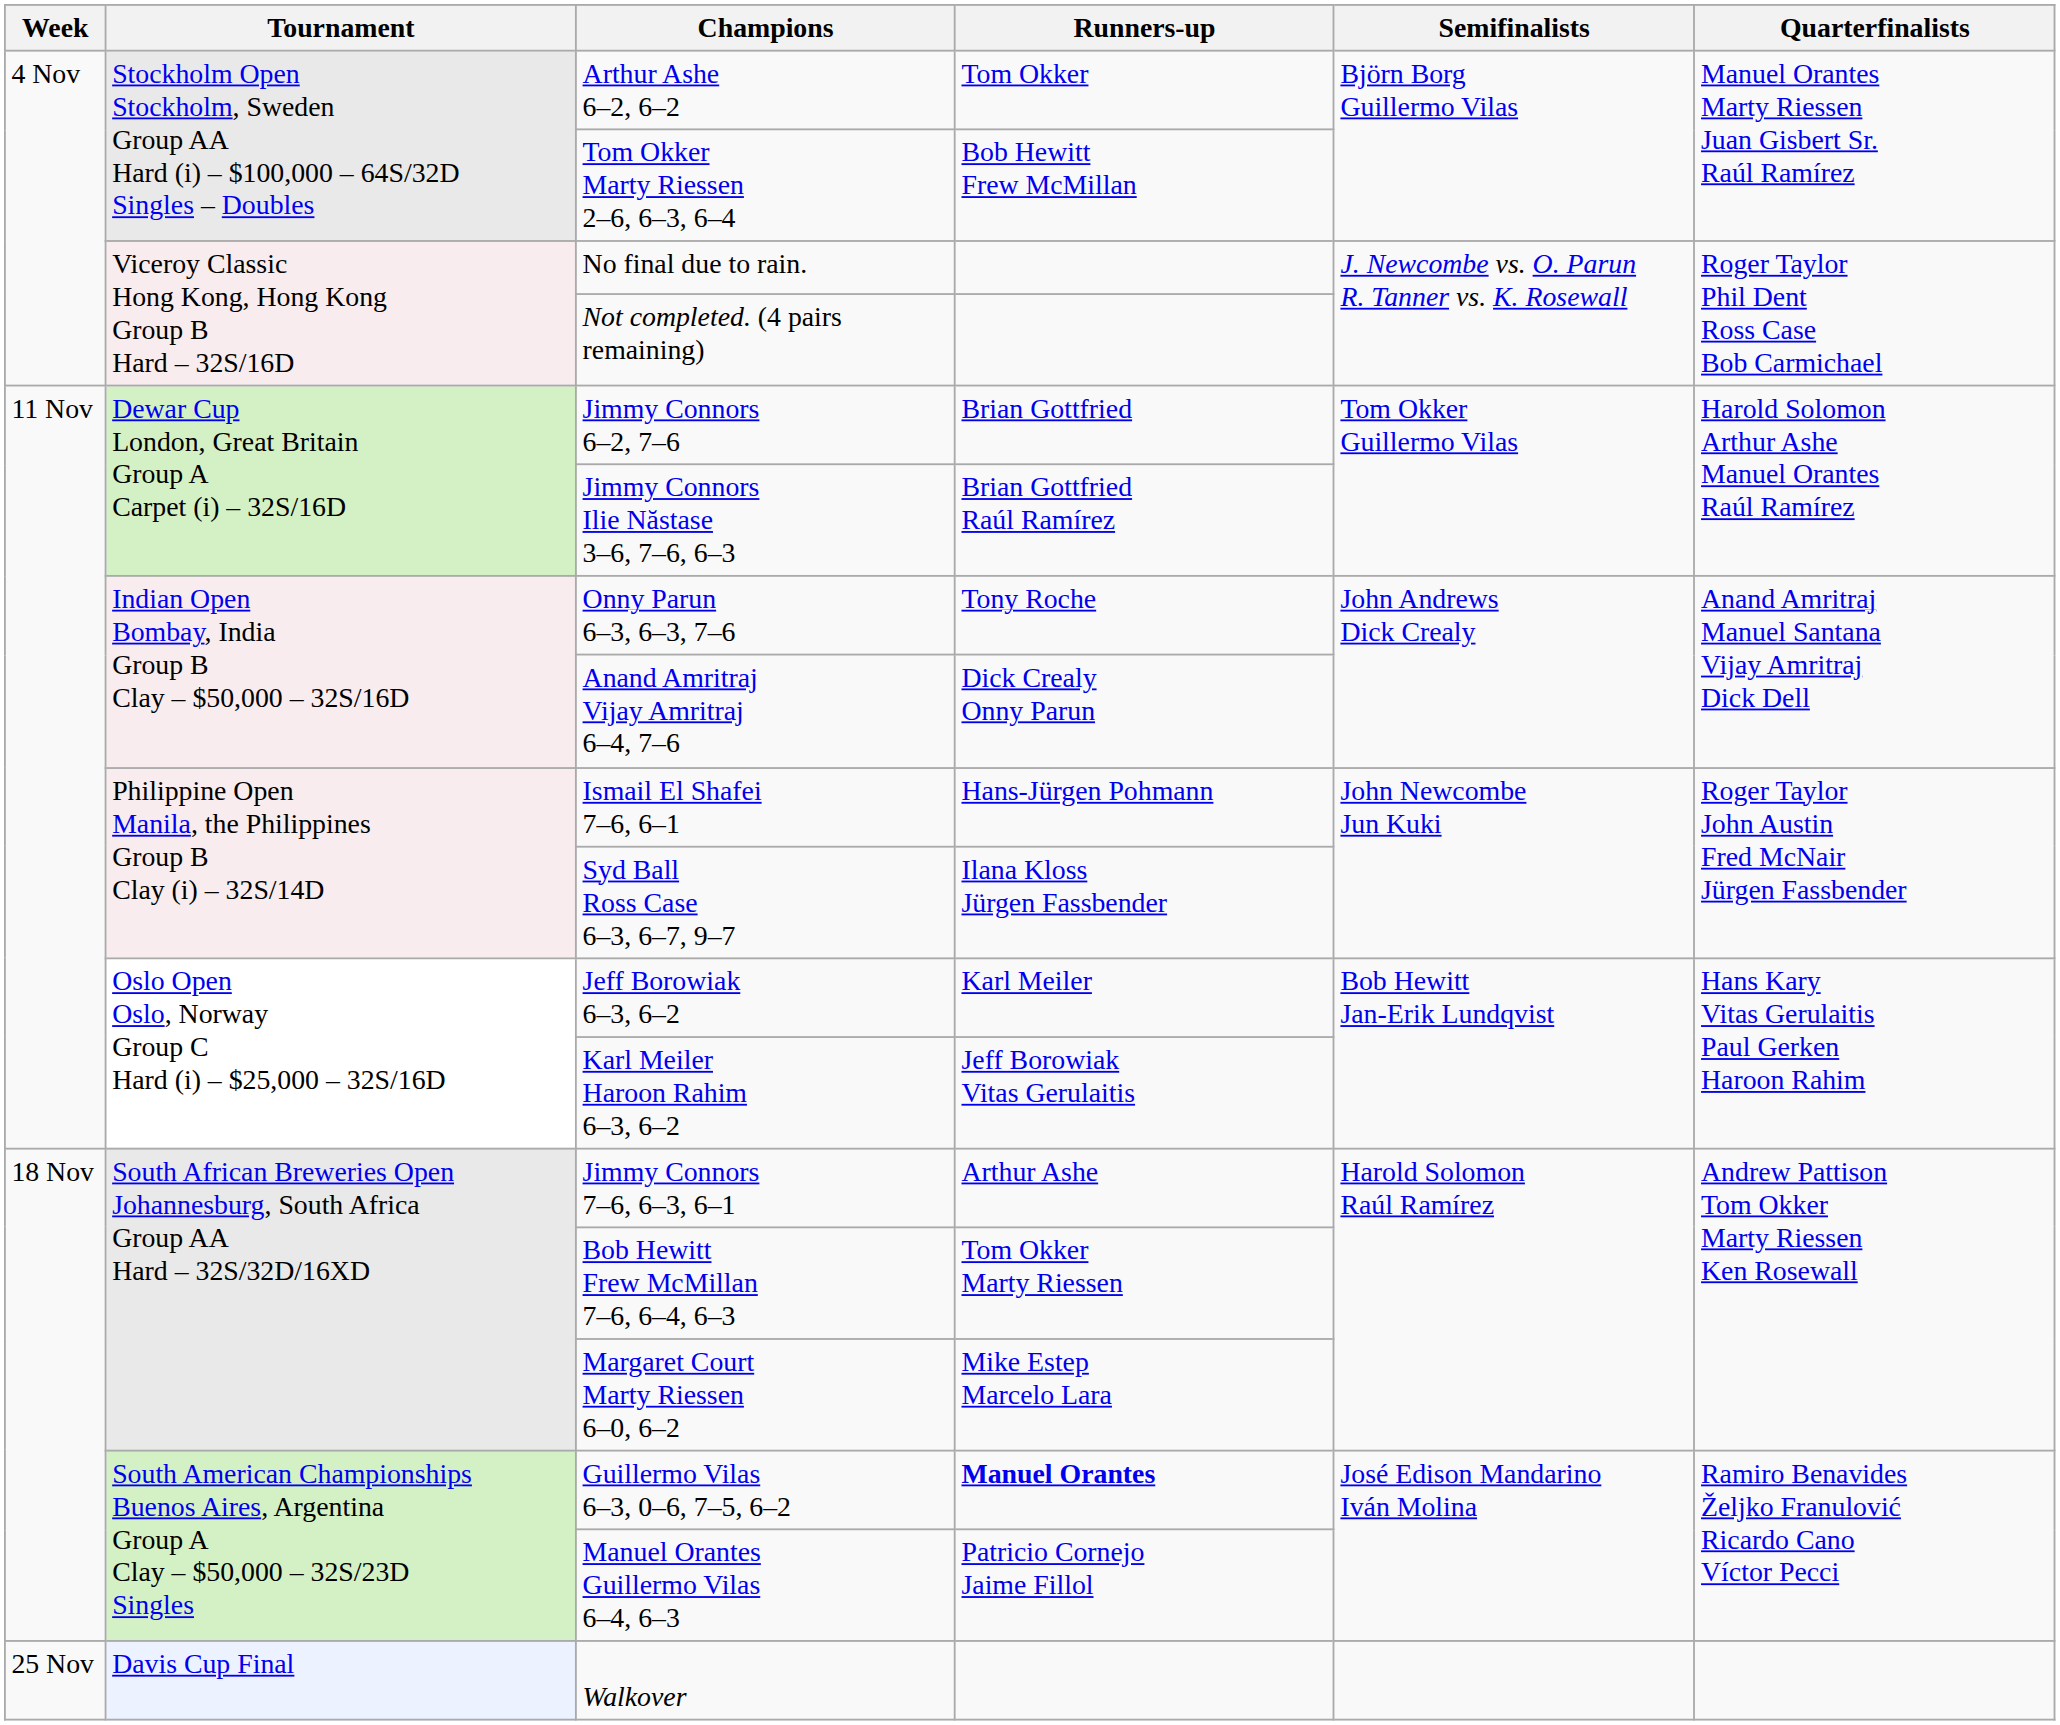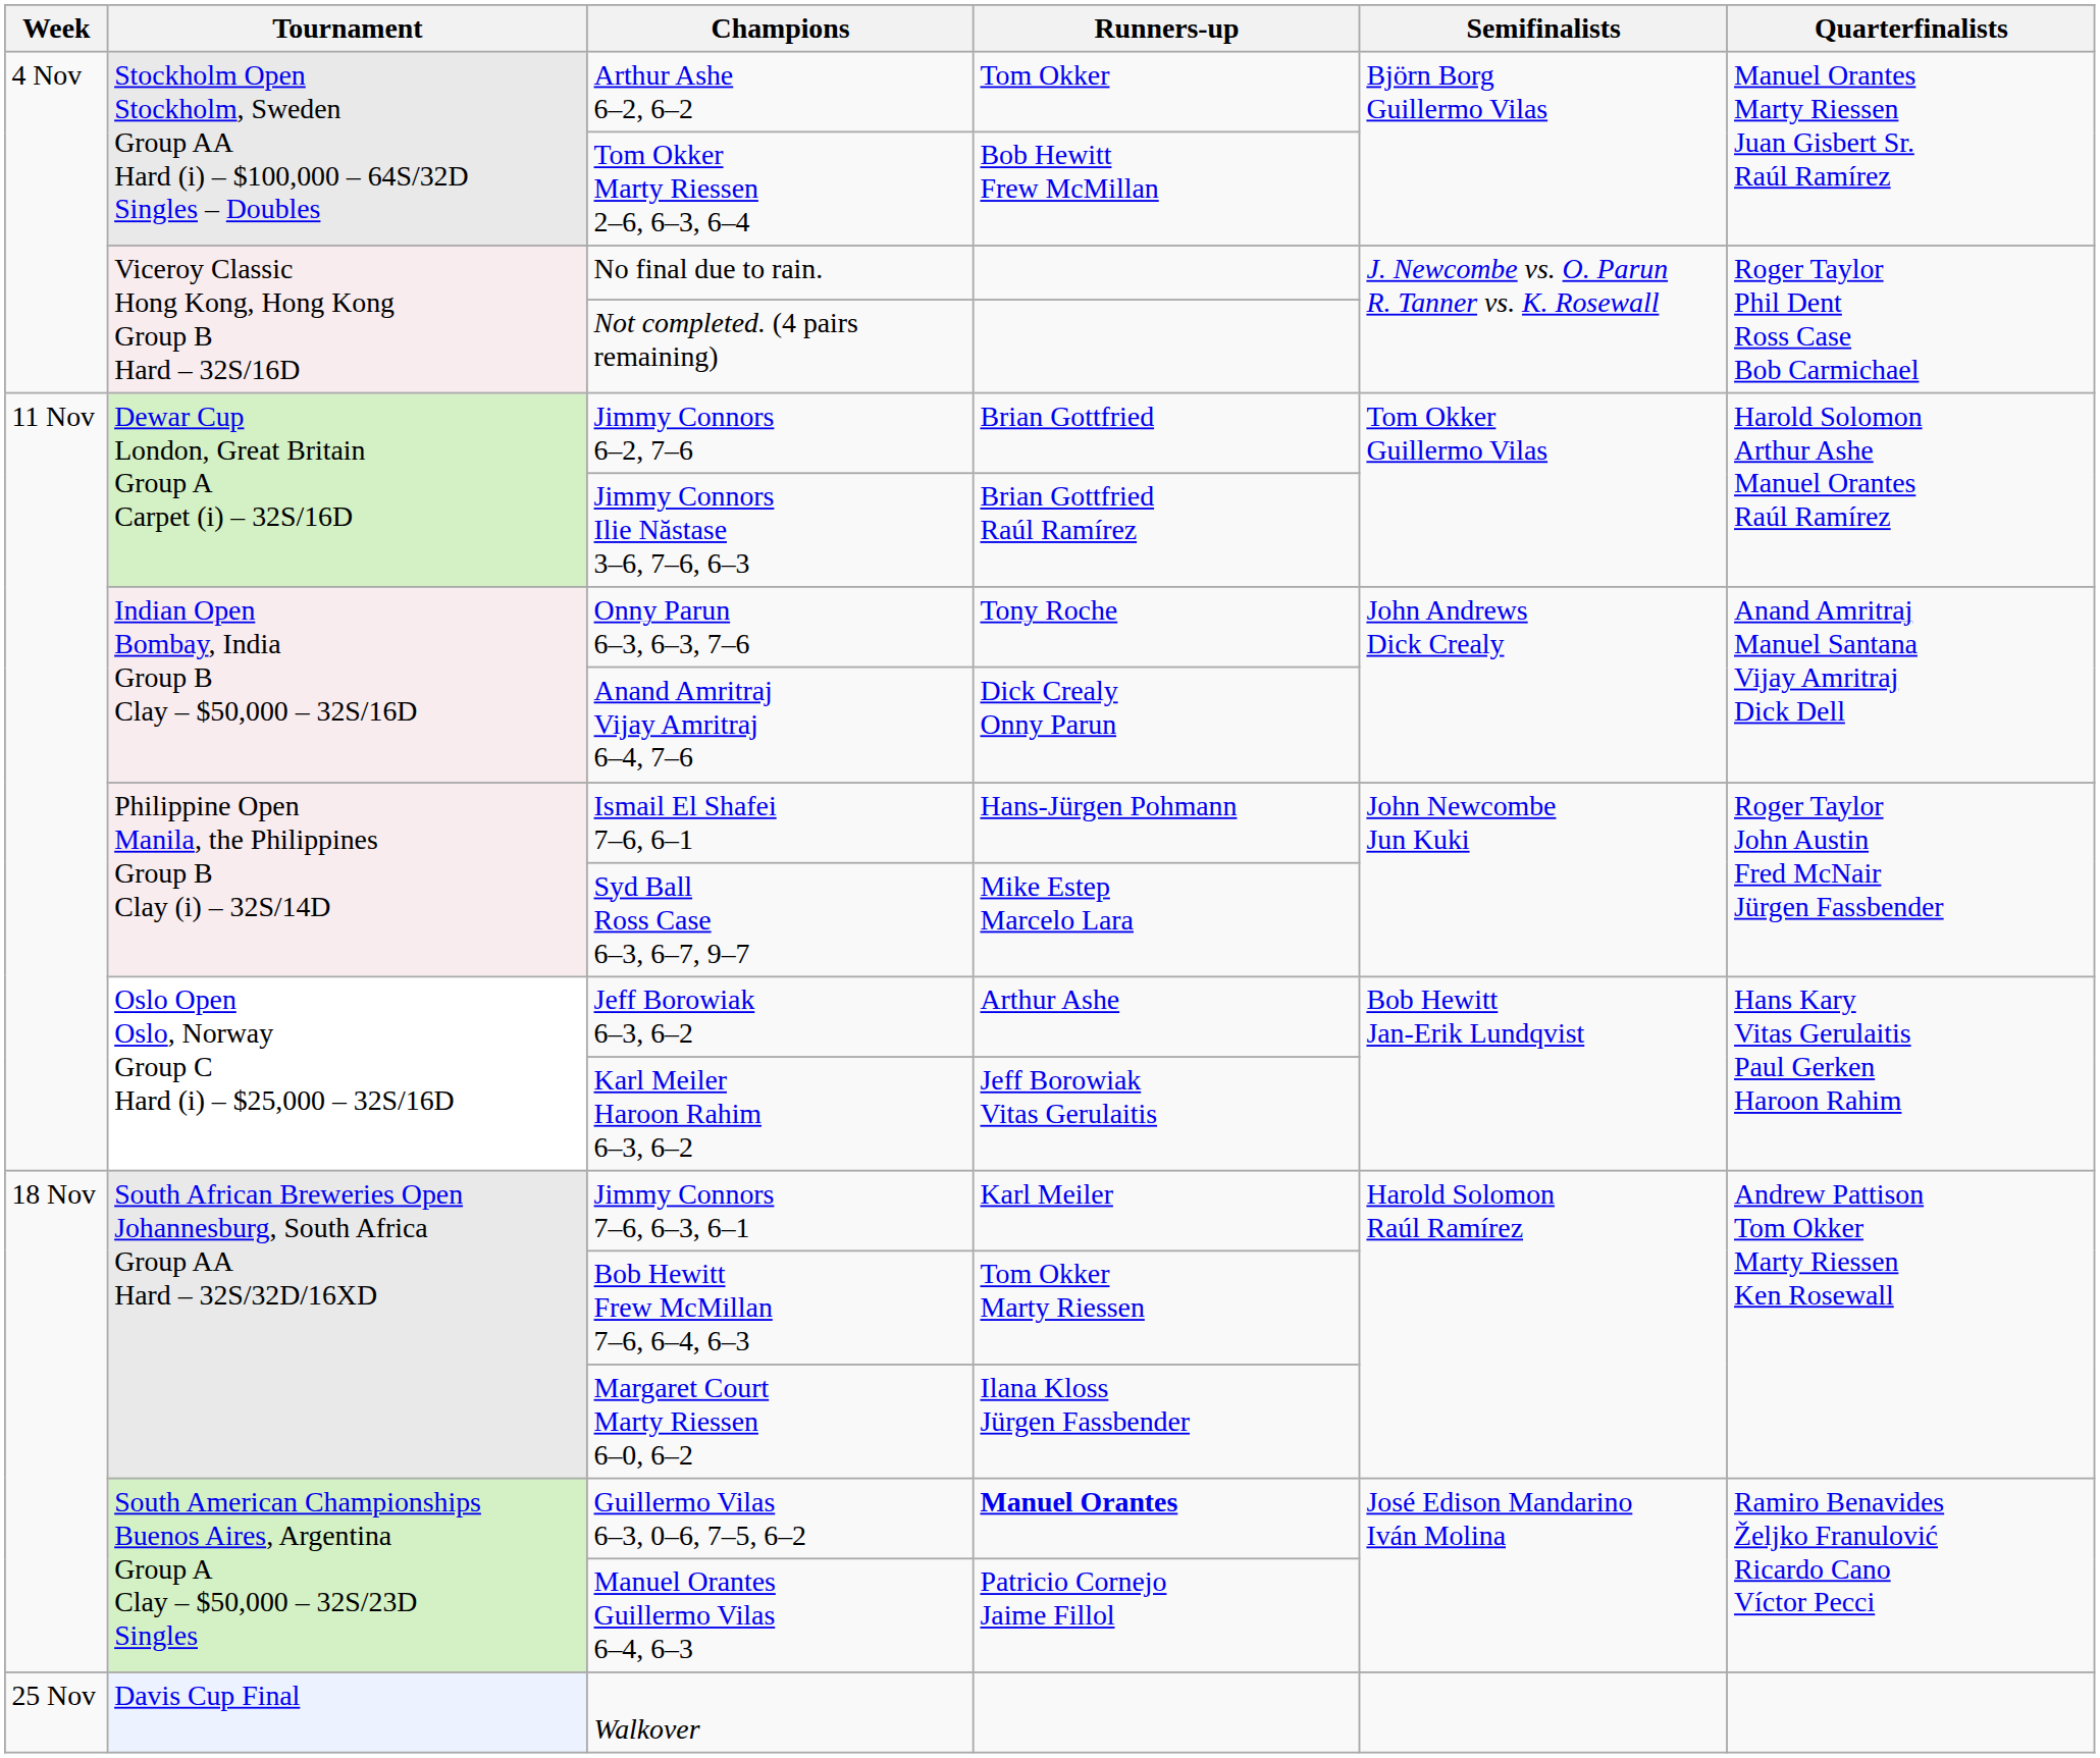 <table class=wikitable style=font-size:95%>
 <tr>
 <th style="width:48px;">Week</th>
 <th style="width:250px;">Tournament</th>
 <th style="width:200px;">Champions</th>
 <th style="width:200px;">Runners-up</th>
 <th style="width:190px;">Semifinalists</th>
 <th style="width:190px;">Quarterfinalists</th>
 </tr>
 <tr valign=top>
 <td rowspan=4>4 Nov</td>
 <td style="background:#E9E9E9;" rowspan="2"><a href='#'>Stockholm Open</a> <br> <a href='#'>Stockholm</a>, Sweden <br> Group AA <br> Hard (i) – $100,000 – 64S/32D <br> <a href='#'>Singles</a> – <a href='#'>Doubles</a></td>
 <td> <a href='#'>Arthur Ashe</a> <br> 6–2, 6–2</td>
 <td> <a href='#'>Tom Okker</a></td>
 <td rowspan=2> <a href='#'>Björn Borg</a> <br>  <a href='#'>Guillermo Vilas</a></td>
 <td rowspan=2> <a href='#'>Manuel Orantes</a> <br>  <a href='#'>Marty Riessen</a> <br>  <a href='#'>Juan Gisbert Sr.</a> <br>  <a href='#'>Raúl Ramírez</a></td>
 </tr>
 <tr valign=top>
 <td> <a href='#'>Tom Okker</a> <br>  <a href='#'>Marty Riessen</a> <br> 2–6, 6–3, 6–4</td>
 <td> <a href='#'>Bob Hewitt</a> <br>  <a href='#'>Frew McMillan</a></td>
 </tr>
 <tr valign=top>
 <td style="background:#F8ECEF;" rowspan="2">Viceroy Classic <br> Hong Kong, Hong Kong <br> Group B <br> Hard – 32S/16D</td>
 <td>No final due to rain.</td>
 <td></td>
 <td rowspan=2><em> <a href='#'>J. Newcombe</a> vs.  <a href='#'>O. Parun</a> <br>  <a href='#'>R. Tanner</a> vs.  <a href='#'>K. Rosewall</a></em></td>
 <td rowspan=2> <a href='#'>Roger Taylor</a> <br>  <a href='#'>Phil Dent</a> <br>  <a href='#'>Ross Case</a> <br>  <a href='#'>Bob Carmichael</a></td>
 </tr>
 <tr valign=top>
 <td><em>Not completed.</em> (4 pairs remaining)</td>
 <td></td>
 </tr>
 <tr valign=top>
 <td rowspan=8>11 Nov</td>
 <td style="background:#D4F1C5;" rowspan="2"><a href='#'>Dewar Cup</a> <br> London, Great Britain <br> Group A <br> Carpet (i) – 32S/16D</td>
 <td> <a href='#'>Jimmy Connors</a> <br> 6–2, 7–6</td>
 <td> <a href='#'>Brian Gottfried</a></td>
 <td rowspan=2> <a href='#'>Tom Okker</a> <br>  <a href='#'>Guillermo Vilas</a></td>
 <td rowspan=2> <a href='#'>Harold Solomon</a> <br>  <a href='#'>Arthur Ashe</a> <br>  <a href='#'>Manuel Orantes</a> <br>  <a href='#'>Raúl Ramírez</a></td>
 </tr>
 <tr valign=top>
 <td> <a href='#'>Jimmy Connors</a> <br>  <a href='#'>Ilie Năstase</a> <br> 3–6, 7–6, 6–3</td>
 <td> <a href='#'>Brian Gottfried</a> <br>  <a href='#'>Raúl Ramírez</a></td>
 </tr>
 <tr valign=top>
 <td style="background:#F8ECEF;" rowspan="2"><a href='#'>Indian Open</a> <br> <a href='#'>Bombay</a>, India <br> Group B <br>Clay – $50,000 – 32S/16D</td>
 <td> <a href='#'>Onny Parun</a> <br> 6–3, 6–3, 7–6</td>
 <td> <a href='#'>Tony Roche</a></td>
 <td rowspan=2> <a href='#'>John Andrews</a> <br>  <a href='#'>Dick Crealy</a></td>
 <td rowspan=2> <a href='#'>Anand Amritraj</a> <br>  <a href='#'>Manuel Santana</a> <br>  <a href='#'>Vijay Amritraj</a> <br>  <a href='#'>Dick Dell</a></td>
 </tr>
 <tr valign=top>
 <td> <a href='#'>Anand Amritraj</a> <br>  <a href='#'>Vijay Amritraj</a> <br> 6–4, 7–6</td>
 <td> <a href='#'>Dick Crealy</a> <br>  <a href='#'>Onny Parun</a></td>
 </tr>
 <tr valign=top>
 <td style="background:#F8ECEF;" rowspan="2">Philippine Open <br> <a href='#'>Manila</a>, the Philippines <br> Group B <br> Clay (i) – 32S/14D</td>
 <td> <a href='#'>Ismail El Shafei</a> <br> 7–6, 6–1</td>
 <td> <a href='#'>Hans-Jürgen Pohmann</a></td>
 <td rowspan=2> <a href='#'>John Newcombe</a> <br>  <a href='#'>Jun Kuki</a></td>
 <td rowspan=2> <a href='#'>Roger Taylor</a> <br>  <a href='#'>John Austin</a> <br>  <a href='#'>Fred McNair</a> <br>  <a href='#'>Jürgen Fassbender</a></td>
 </tr>
 <tr valign=top>
 <td> <a href='#'>Syd Ball</a> <br>  <a href='#'>Ross Case</a> <br> 6–3, 6–7, 9–7</td>
-<td> <a href='#'>Ilana Kloss</a> <br>  <a href='#'>Jürgen Fassbender</a></td>
+<td> <a href='#'>Mike Estep</a> <br>  <a href='#'>Marcelo Lara</a></td>
 </tr>
 <tr valign=top>
 <td style="background:#FFFFFF;" rowspan="2"><a href='#'>Oslo Open</a> <br>  <a href='#'>Oslo</a>, Norway <br> Group C <br> Hard (i) – $25,000 – 32S/16D</td>
 <td> <a href='#'>Jeff Borowiak</a> <br> 6–3, 6–2</td>
-<td> <a href='#'>Karl Meiler</a></td>
+<td> <a href='#'>Arthur Ashe</a></td>
 <td rowspan=2> <a href='#'>Bob Hewitt</a> <br>  <a href='#'>Jan-Erik Lundqvist</a></td>
 <td rowspan=2> <a href='#'>Hans Kary</a> <br>  <a href='#'>Vitas Gerulaitis</a> <br>  <a href='#'>Paul Gerken</a> <br>  <a href='#'>Haroon Rahim</a></td>
 </tr>
 <tr valign=top>
 <td> <a href='#'>Karl Meiler</a> <br>  <a href='#'>Haroon Rahim</a> <br> 6–3, 6–2</td>
 <td> <a href='#'>Jeff Borowiak</a> <br>  <a href='#'>Vitas Gerulaitis</a></td>
 </tr>
 <tr valign=top>
 <td rowspan=5>18 Nov</td>
 <td style="background:#E9E9E9;" rowspan=3><a href='#'>South African Breweries Open</a> <br> <a href='#'>Johannesburg</a>, South Africa <br> Group AA <br> Hard – 32S/32D/16XD</td>
 <td> <a href='#'>Jimmy Connors</a> <br> 7–6, 6–3, 6–1</td>
-<td> <a href='#'>Arthur Ashe</a></td>
+<td> <a href='#'>Karl Meiler</a></td>
 <td rowspan=3> <a href='#'>Harold Solomon</a> <br>  <a href='#'>Raúl Ramírez</a></td>
 <td rowspan=3> <a href='#'>Andrew Pattison</a> <br>  <a href='#'>Tom Okker</a> <br>  <a href='#'>Marty Riessen</a> <br>  <a href='#'>Ken Rosewall</a></td>
 </tr>
 <tr valign=top>
 <td> <a href='#'>Bob Hewitt</a> <br>  <a href='#'>Frew McMillan</a> <br> 7–6, 6–4, 6–3</td>
 <td> <a href='#'>Tom Okker</a> <br>  <a href='#'>Marty Riessen</a></td>
 </tr>
 <tr valign=top>
 <td> <a href='#'>Margaret Court</a> <br>  <a href='#'>Marty Riessen</a> <br> 6–0, 6–2</td>
-<td> <a href='#'>Mike Estep</a> <br>  <a href='#'>Marcelo Lara</a></td>
+<td> <a href='#'>Ilana Kloss</a> <br>  <a href='#'>Jürgen Fassbender</a></td>
 </tr>
 <tr valign=top>
 <td style="background:#D4F1C5;" rowspan="2"><a href='#'>South American Championships</a> <br> <a href='#'>Buenos Aires</a>, Argentina <br> Group A <br>Clay – $50,000 – 32S/23D <br> <a href='#'>Singles</a></td>
 <td> <a href='#'>Guillermo Vilas</a> <br> 6–3, 0–6, 7–5, 6–2</td>
 <td><strong> <a href='#'>Manuel Orantes</a></strong></td>
 <td rowspan=2> <a href='#'>José Edison Mandarino</a> <br>  <a href='#'>Iván Molina</a></td>
 <td rowspan=2> <a href='#'>Ramiro Benavides</a> <br>  <a href='#'>Željko Franulović</a> <br>  <a href='#'>Ricardo Cano</a> <br>  <a href='#'>Víctor Pecci</a></td>
 </tr>
 <tr valign=top>
 <td> <a href='#'>Manuel Orantes</a> <br>  <a href='#'>Guillermo Vilas</a> <br> 6–4, 6–3</td>
 <td> <a href='#'>Patricio Cornejo</a> <br>  <a href='#'>Jaime Fillol</a></td>
 </tr>
 <tr valign=top>
 <td>25 Nov</td>
 <td style="background:#ECF2FF;"><a href='#'>Davis Cup Final</a></td>
 <td> <br> <em>Walkover</em></td>
 <td></td>
 <td> <br> </td>
 <td></td>
 </tr>
 </table>
